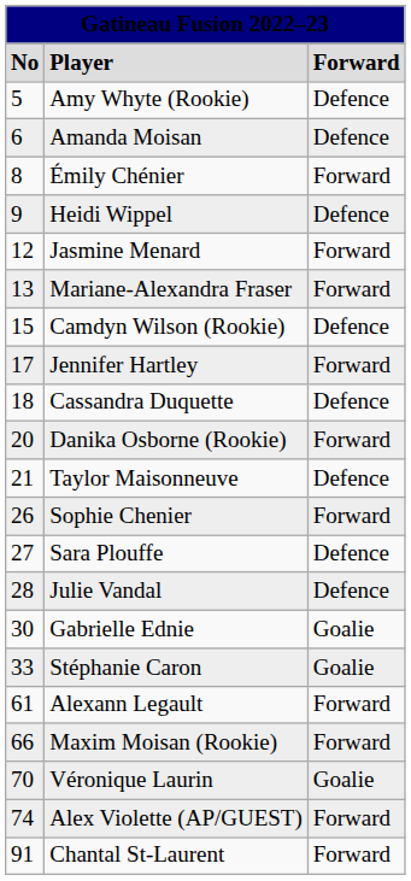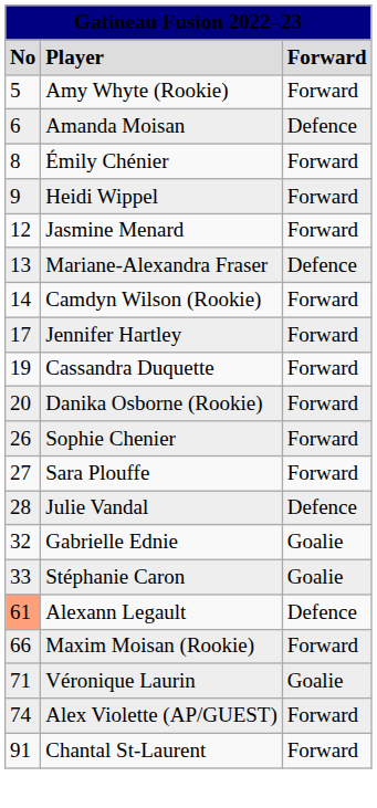 <table class="wikitable" style="text-align:left; font-size:90%;">
 <tr align=center>
 <th style=background:navy colspan=3><span>Gatineau Fusion 2022–23</span></th>
 </tr>
 <tr align="left" style="font-weight:bold; background-color:#dddddd;" |>
 <td>No</td>
 <td>Player</td>
 <td>Forward</td>
 </tr>
 <tr align="Left">
 <td>5</td>
 <td>Amy Whyte (Rookie)</td>
-<td>Defence</td>
+<td>Forward</td>
 </tr>
 <tr align="Left" bgcolor="#eeeeee">
 <td>6</td>
 <td>Amanda Moisan</td>
 <td>Defence</td>
 </tr>
 <tr align="Left">
 <td>8</td>
 <td>Émily Chénier</td>
 <td>Forward</td>
 </tr>
 <tr align="Left" bgcolor="#eeeeee">
 <td>9</td>
 <td>Heidi Wippel</td>
-<td>Defence</td>
+<td>Forward</td>
 </tr>
 <tr align="Left">
 <td>12</td>
 <td>Jasmine Menard</td>
 <td>Forward</td>
 </tr>
 <tr align="Left" bgcolor="#eeeeee">
 <td>13</td>
 <td>Mariane-Alexandra Fraser</td>
-<td>Forward</td>
+<td>Defence</td>
 </tr>
 <tr align="Left">
-<td>15</td>
+<td>14</td>
 <td>Camdyn Wilson (Rookie)</td>
-<td>Defence</td>
+<td>Forward</td>
 </tr>
 <tr align="Left" bgcolor="#eeeeee">
 <td>17</td>
 <td>Jennifer Hartley</td>
 <td>Forward</td>
 </tr>
 <tr align="Left">
-<td>18</td>
+<td>19</td>
 <td>Cassandra Duquette</td>
-<td>Defence</td>
+<td>Forward</td>
 </tr>
 <tr align="Left" bgcolor="#eeeeee">
 <td>20</td>
 <td>Danika Osborne (Rookie)</td>
 <td>Forward</td>
-</tr>
-<tr align="Left">
-<td>21</td>
-<td>Taylor Maisonneuve</td>
-<td>Defence</td>
 </tr>
 <tr align="Left" bgcolor="#eeeeee">
 <td>26</td>
 <td>Sophie Chenier</td>
 <td>Forward</td>
 </tr>
 <tr align="Left">
 <td>27</td>
 <td>Sara Plouffe</td>
-<td>Defence</td>
+<td>Forward</td>
 </tr>
 <tr align="Left" bgcolor="#eeeeee">
 <td>28</td>
 <td>Julie Vandal</td>
 <td>Defence</td>
 </tr>
 <tr align="Left">
-<td>30</td>
+<td>32</td>
 <td>Gabrielle Ednie</td>
 <td>Goalie</td>
 </tr>
 <tr align="Left" bgcolor="#eeeeee">
 <td>33</td>
 <td>Stéphanie Caron</td>
 <td>Goalie</td>
 </tr>
 <tr align="Left">
-<td>61</td>
+<td style="background: lightsalmon;">61</td>
 <td>Alexann Legault</td>
-<td>Forward</td>
+<td>Defence</td>
 </tr>
 <tr align="Left" bgcolor="#eeeeee">
 <td>66</td>
 <td>Maxim Moisan (Rookie)</td>
 <td>Forward</td>
 </tr>
 <tr align="Left" bgcolor="#eeeeee">
-<td>70</td>
+<td>71</td>
 <td>Véronique Laurin</td>
 <td>Goalie</td>
 </tr>
 <tr align="Left" bgcolor="#eeeeee">
 <td>74</td>
 <td>Alex Violette (AP/GUEST)</td>
 <td>Forward</td>
 </tr>
 <tr align="Left">
 <td>91</td>
 <td>Chantal St-Laurent</td>
 <td>Forward</td>
 </tr>
 </table>
